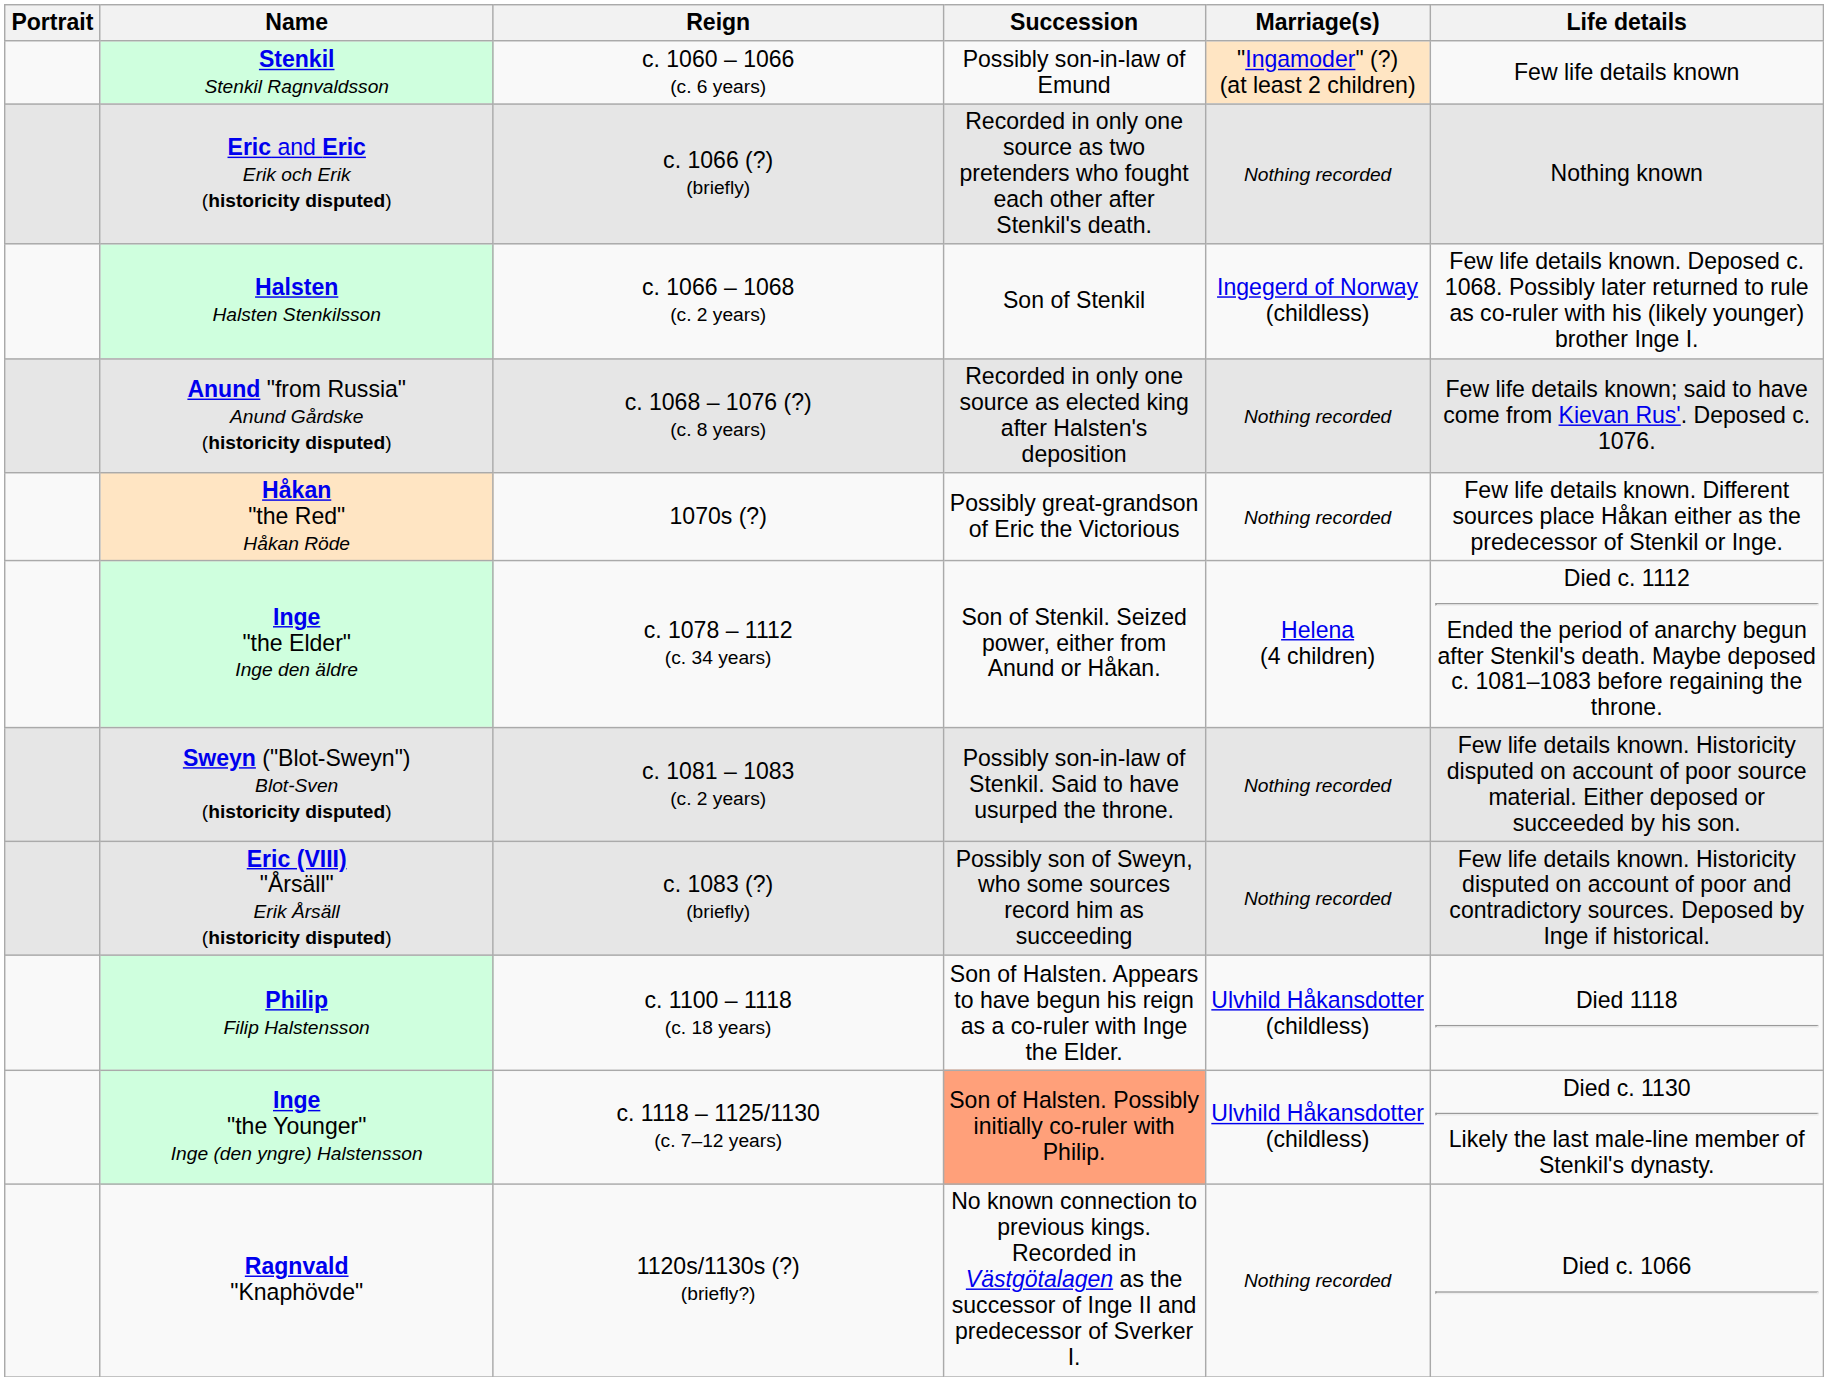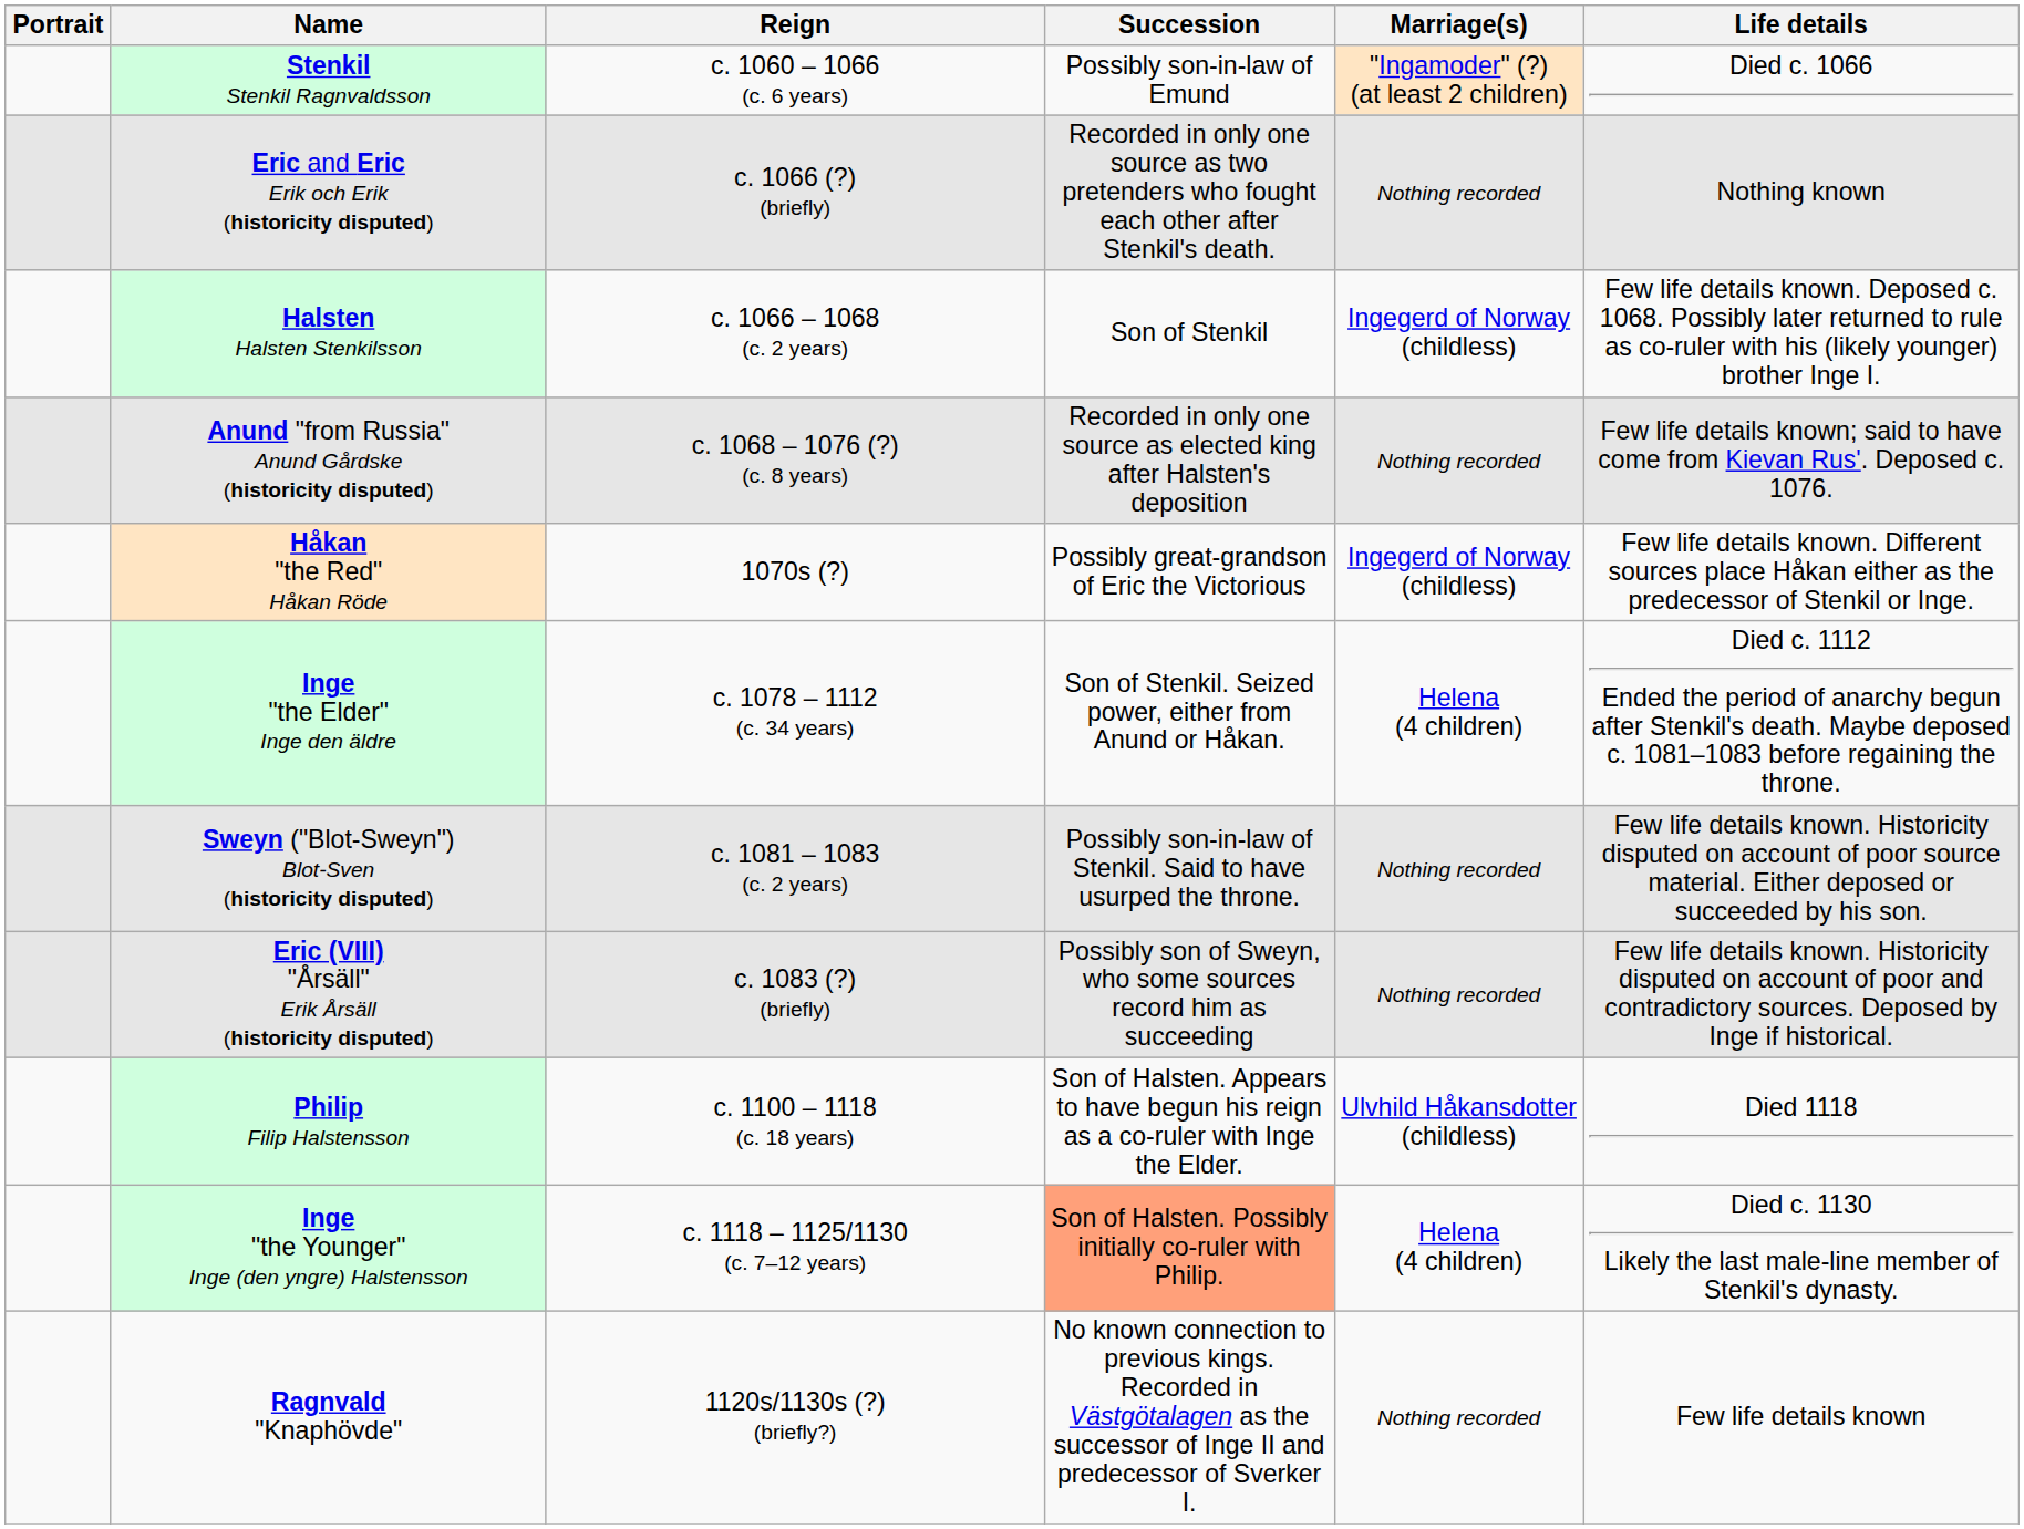 <table class="wikitable" style="text-align:center; width:100%;">
 <tr>
 <th width="5%">Portrait</th>
 <th width="21%">Name</th>
 <th width="24%">Reign</th>
 <th width="14%">Succession</th>
 <th width="12%">Marriage(s)</th>
 <th width="21%">Life details</th>
 </tr>
 <tr>
 <td></td>
 <td style="background-color: #cfffde"><strong><a href='#'>Stenkil</a></strong><br><small><em>Stenkil Ragnvaldsson</em></small></td>
 <td>c. 1060 – 1066<br><small>(c. 6 years)</small></td>
 <td>Possibly son-in-law of Emund</td>
 <td style="background-color: #FFE5C3">"<a href='#'>Ingamoder</a>" (?)<br>(at least 2 children)</td>
-<td>Few life details known</td>
+<td>Died c. 1066<hr></td>
 </tr>
 <tr>
 <td style="background-color: #e6e6e6"></td>
 <td style="background-color: #e6e6e6"><a href='#'><strong>Eric</strong> and <strong>Eric</strong></a><br><small><em>Erik och Erik</em></small><br><small>(<strong>historicity disputed</strong>)</small></td>
 <td style="background-color: #e6e6e6">c. 1066 (?)<br><small>(briefly)</small></td>
 <td style="background-color: #e6e6e6">Recorded in only one source as two pretenders who fought each other after Stenkil's death.</td>
 <td style="background-color: #e6e6e6"><em><small>Nothing recorded</small></em></td>
 <td style="background-color: #e6e6e6">Nothing known</td>
 </tr>
 <tr>
 <td></td>
 <td style="background-color: #cfffde"><strong><a href='#'>Halsten</a></strong><br><small><em>Halsten Stenkilsson</em></small></td>
 <td>c. 1066 – 1068<br><small>(c. 2 years)</small></td>
 <td>Son of Stenkil</td>
 <td><a href='#'>Ingegerd of Norway</a><br>(childless)</td>
 <td>Few life details known. Deposed c. 1068. Possibly later returned to rule as co-ruler with his (likely younger) brother Inge I.</td>
 </tr>
 <tr>
 <td style="background-color: #e6e6e6"></td>
 <td style="background-color: #e6e6e6"><strong><a href='#'>Anund</a></strong> "from Russia"<br><small><em>Anund Gårdske</em><br>(<strong>historicity disputed</strong>)</small></td>
 <td style="background-color: #e6e6e6">c. 1068 – 1076 (?)<br><small>(c. 8 years)</small></td>
 <td style="background-color: #e6e6e6">Recorded in only one source as elected king after Halsten's deposition</td>
 <td style="background-color: #e6e6e6"><em><small>Nothing recorded</small></em></td>
 <td style="background-color: #e6e6e6">Few life details known; said to have come from <a href='#'>Kievan Rus'</a>. Deposed c. 1076.</td>
 </tr>
 <tr>
 <td></td>
 <td style="background-color: #FFE5C3"><strong><a href='#'>Håkan</a></strong><br>"the Red"<br><small><em>Håkan Röde</em></small></td>
 <td>1070s (?)</td>
 <td>Possibly great-grandson of Eric the Victorious</td>
-<td><em><small>Nothing recorded</small></em></td>
+<td><a href='#'>Ingegerd of Norway</a><br>(childless)</td>
 <td>Few life details known. Different sources place Håkan either as the predecessor of Stenkil or Inge.</td>
 </tr>
 <tr>
 <td></td>
 <td style="background-color: #cfffde"><a href='#'><strong>Inge</strong></a><br>"the Elder"<br><small><em>Inge den äldre</em></small></td>
 <td>c. 1078 – 1112<br><small>(c. 34 years)</small></td>
 <td>Son of Stenkil. Seized power, either from Anund or Håkan.</td>
 <td><a href='#'>Helena</a><br>(4 children)</td>
 <td>Died c. 1112<hr>Ended the period of anarchy begun after Stenkil's death. Maybe deposed c. 1081–1083 before regaining the throne.</td>
 </tr>
 <tr>
 <td style="background-color: #e6e6e6"></td>
 <td style="background-color: #e6e6e6"><strong><a href='#'>Sweyn</a></strong> ("Blot-Sweyn")<br><small><em>Blot-Sven</em><br>(<strong>historicity disputed</strong>)</small></td>
 <td style="background-color: #e6e6e6">c. 1081 – 1083<br><small>(c. 2 years)</small></td>
 <td style="background-color: #e6e6e6">Possibly son-in-law of Stenkil. Said to have usurped the throne.</td>
 <td style="background-color: #e6e6e6"><em><small>Nothing recorded</small></em></td>
 <td style="background-color: #e6e6e6">Few life details known. Historicity disputed on account of poor source material. Either deposed or succeeded by his son.</td>
 </tr>
 <tr>
 <td style="background-color: #e6e6e6"></td>
 <td style="background-color: #e6e6e6"><strong><a href='#'>Eric (VIII)</a></strong><br>"Årsäll"<br><small><em>Erik Årsäll</em><br>(<strong>historicity disputed</strong>)</small></td>
 <td style="background-color: #e6e6e6">c. 1083 (?)<br><small>(briefly)</small></td>
 <td style="background-color: #e6e6e6">Possibly son of Sweyn, who some sources record him as succeeding</td>
 <td style="background-color: #e6e6e6"><em><small>Nothing recorded</small></em></td>
 <td style="background-color: #e6e6e6">Few life details known. Historicity disputed on account of poor and contradictory sources. Deposed by Inge if historical.</td>
 </tr>
 <tr>
 <td></td>
 <td style="background-color: #cfffde"><strong><a href='#'>Philip</a></strong><br><small><em>Filip Halstensson</em></small></td>
 <td>c. 1100 – 1118<br><small>(c. 18 years)</small></td>
 <td>Son of Halsten. Appears to have begun his reign as a co-ruler with Inge the Elder.</td>
 <td><a href='#'>Ulvhild Håkansdotter</a><br>(childless)</td>
 <td>Died 1118<hr></td>
 </tr>
 <tr>
 <td></td>
 <td style="background-color: #cfffde"><strong><a href='#'>Inge</a></strong><br>"the Younger"<br><small><em>Inge (den yngre) Halstensson</em></small></td>
 <td>c. 1118 – 1125/1130<br><small>(c. 7–12 years)</small></td>
 <td style="background: lightsalmon;">Son of Halsten. Possibly initially co-ruler with Philip.</td>
-<td><a href='#'>Ulvhild Håkansdotter</a><br>(childless)</td>
+<td><a href='#'>Helena</a><br>(4 children)</td>
 <td>Died c. 1130<hr>Likely the last male-line member of Stenkil's dynasty.</td>
 </tr>
 <tr>
 <td></td>
 <td><strong><a href='#'>Ragnvald</a></strong><br>"Knaphövde"</td>
 <td>1120s/1130s (?)<br><small>(briefly?)</small></td>
 <td>No known connection to previous kings. Recorded in <em><a href='#'>Västgötalagen</a></em> as the successor of Inge II and predecessor of Sverker I.</td>
 <td><em><small>Nothing recorded</small></em></td>
-<td>Died c. 1066<hr></td>
+<td>Few life details known</td>
 </tr>
 </table>
